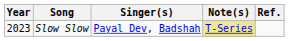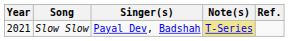 <table class="wikitable">
 <tr style="background:#cfc; text-align:center;">
 <th>Year</th>
 <th>Song</th>
 <th>Singer(s)</th>
 <th>Note(s)</th>
 <th>Ref.</th>
 </tr>
 <tr>
-<td>2023</td>
+<td>2021</td>
 <td><em>Slow Slow</em></td>
 <td><a href='#'>Payal Dev</a>, <a href='#'>Badshah</a></td>
 <td style="background: khaki;"><a href='#'>T-Series</a></td>
 <td></td>
 </tr>
 </table>
